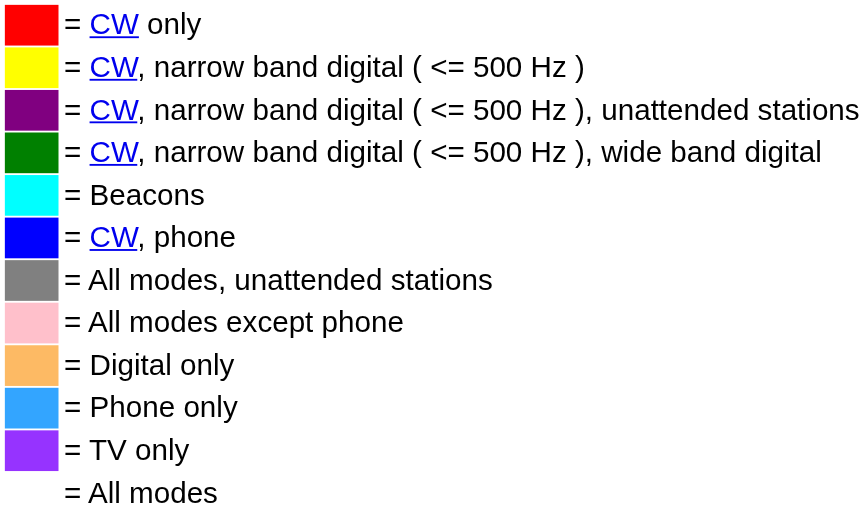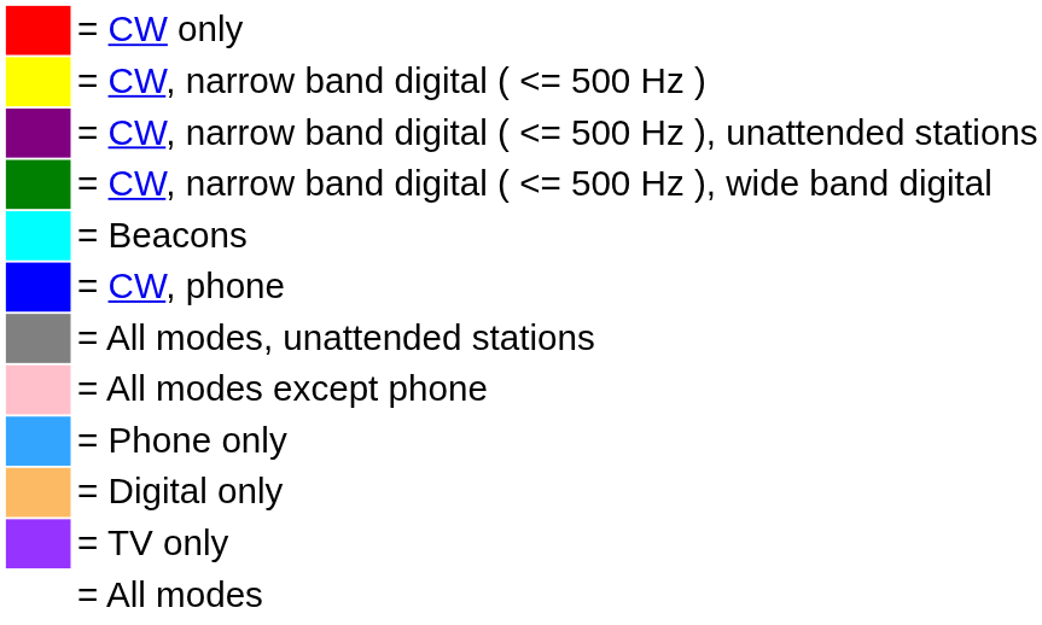 <table cellspacing="1" cellpadding="2">
 <tr>
 <td style="width: 25px; background-color: red"></td>
 <td>= <a href='#'>CW</a> only</td>
 </tr>
 <tr>
 <td style="width: 25px; background-color: yellow"></td>
 <td>= <a href='#'>CW</a>, narrow band digital ( <= 500 Hz )</td>
 </tr>
 <tr>
 <td style="width: 25px; background-color: purple"></td>
 <td>= <a href='#'>CW</a>, narrow band digital ( <= 500 Hz ), unattended stations</td>
 </tr>
 <tr>
 <td style="width: 25px; background-color: green"></td>
 <td>= <a href='#'>CW</a>, narrow band digital ( <= 500 Hz ), wide band digital</td>
 </tr>
 <tr>
 <td style="width: 25px; background-color: cyan"></td>
 <td>= Beacons</td>
 </tr>
 <tr>
 <td style="width: 25px; background-color: blue"></td>
 <td>= <a href='#'>CW</a>, phone</td>
 </tr>
 <tr>
 <td style="width: 25px; background-color: grey"></td>
 <td>= All modes, unattended stations</td>
 </tr>
 <tr>
 <td style="width: 25px; background-color: pink"></td>
 <td>= All modes except phone</td>
 </tr>
 <tr>
+<td style="width: 25px; background-color: #33A5FF"></td>
+<td>= Phone only</td>
+</tr>
+<tr>
 <td style="width: 25px; background-color: #FDBA64"></td>
 <td>= Digital only</td>
-</tr>
-<tr>
-<td style="width: 25px; background-color: #33A5FF"></td>
-<td>= Phone only</td>
 </tr>
 <tr>
 <td style="width: 25px; background-color: #9633FF"></td>
 <td>= TV only</td>
 </tr>
 <tr>
 <td style="width: 25px; background-color: white"></td>
 <td>= All modes</td>
 </tr>
 </table>
